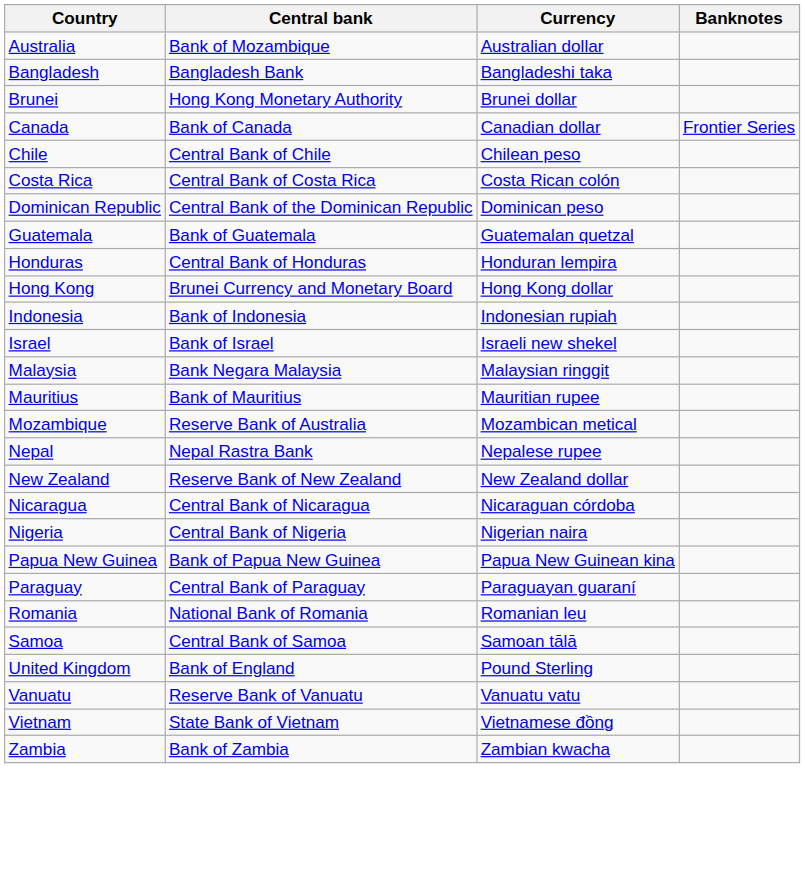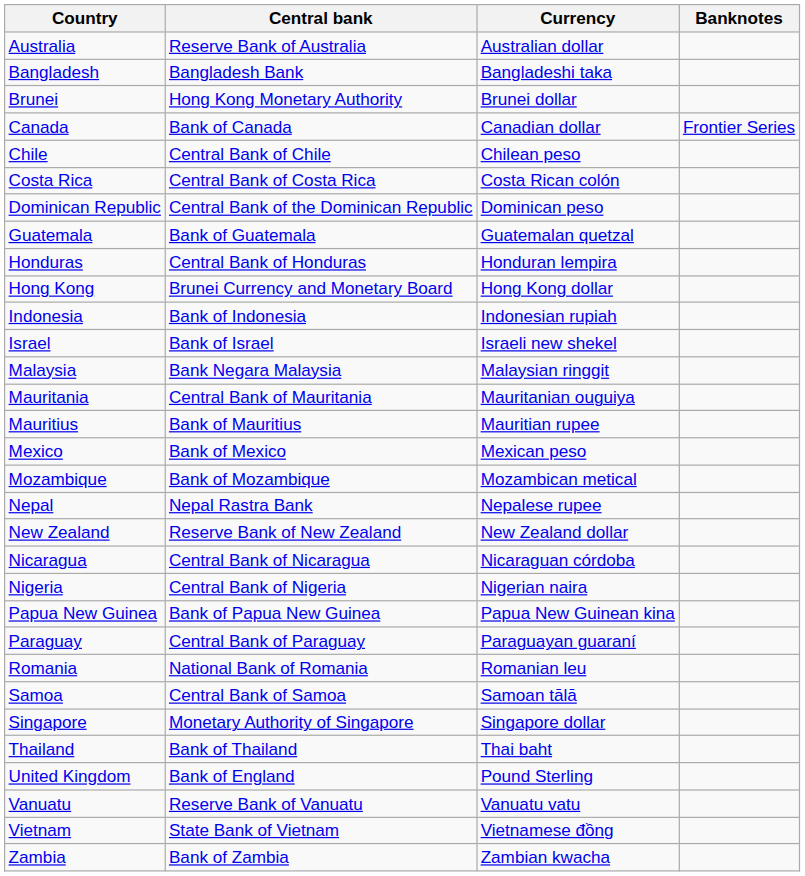 <table class="wikitable" style="font-size: 90%">
 <tr>
 <th>Country</th>
 <th>Central bank</th>
 <th>Currency</th>
 <th>Banknotes</th>
 </tr>
 <tr>
 <td><a href='#'>Australia</a></td>
-<td><a href='#'>Bank of Mozambique</a></td>
+<td><a href='#'>Reserve Bank of Australia</a></td>
 <td><a href='#'>Australian dollar</a></td>
 <td></td>
 </tr>
 <tr>
 <td><a href='#'>Bangladesh</a></td>
 <td><a href='#'>Bangladesh Bank</a></td>
 <td><a href='#'>Bangladeshi taka</a></td>
 <td></td>
 </tr>
 <tr>
 <td><a href='#'>Brunei</a></td>
 <td><a href='#'>Hong Kong Monetary Authority</a></td>
 <td><a href='#'>Brunei dollar</a></td>
 <td></td>
 </tr>
 <tr>
 <td><a href='#'>Canada</a></td>
 <td><a href='#'>Bank of Canada</a></td>
 <td><a href='#'>Canadian dollar</a></td>
 <td><a href='#'>Frontier Series</a></td>
 </tr>
 <tr>
 <td><a href='#'>Chile</a></td>
 <td><a href='#'>Central Bank of Chile</a></td>
 <td><a href='#'>Chilean peso</a></td>
 <td></td>
 </tr>
 <tr>
 <td><a href='#'>Costa Rica</a></td>
 <td><a href='#'>Central Bank of Costa Rica</a></td>
 <td><a href='#'>Costa Rican colón</a></td>
 <td></td>
 </tr>
 <tr>
 <td><a href='#'>Dominican Republic</a></td>
 <td><a href='#'>Central Bank of the Dominican Republic</a></td>
 <td><a href='#'>Dominican peso</a></td>
 <td></td>
 </tr>
 <tr>
 <td><a href='#'>Guatemala</a></td>
 <td><a href='#'>Bank of Guatemala</a></td>
 <td><a href='#'>Guatemalan quetzal</a></td>
 <td></td>
 </tr>
 <tr>
 <td><a href='#'>Honduras</a></td>
 <td><a href='#'>Central Bank of Honduras</a></td>
 <td><a href='#'>Honduran lempira</a></td>
 <td></td>
 </tr>
 <tr>
 <td><a href='#'>Hong Kong</a></td>
 <td><a href='#'>Brunei Currency and Monetary Board</a></td>
 <td><a href='#'>Hong Kong dollar</a></td>
 <td></td>
 </tr>
 <tr>
 <td><a href='#'>Indonesia</a></td>
 <td><a href='#'>Bank of Indonesia</a></td>
 <td><a href='#'>Indonesian rupiah</a></td>
 <td></td>
 </tr>
 <tr>
 <td><a href='#'>Israel</a></td>
 <td><a href='#'>Bank of Israel</a></td>
 <td><a href='#'>Israeli new shekel</a></td>
 <td></td>
 </tr>
 <tr>
 <td><a href='#'>Malaysia</a></td>
 <td><a href='#'>Bank Negara Malaysia</a></td>
 <td><a href='#'>Malaysian ringgit</a></td>
 <td></td>
 </tr>
 <tr>
+<td><a href='#'>Mauritania</a></td>
+<td><a href='#'>Central Bank of Mauritania</a></td>
+<td><a href='#'>Mauritanian ouguiya</a></td>
+<td></td>
+</tr>
+<tr>
 <td><a href='#'>Mauritius</a></td>
 <td><a href='#'>Bank of Mauritius</a></td>
 <td><a href='#'>Mauritian rupee</a></td>
 <td></td>
 </tr>
 <tr>
+<td><a href='#'>Mexico</a></td>
+<td><a href='#'>Bank of Mexico</a></td>
+<td><a href='#'>Mexican peso</a></td>
+<td></td>
+</tr>
+<tr>
 <td><a href='#'>Mozambique</a></td>
-<td><a href='#'>Reserve Bank of Australia</a></td>
+<td><a href='#'>Bank of Mozambique</a></td>
 <td><a href='#'>Mozambican metical</a></td>
 <td></td>
 </tr>
 <tr>
 <td><a href='#'>Nepal</a></td>
 <td><a href='#'>Nepal Rastra Bank</a></td>
 <td><a href='#'>Nepalese rupee</a></td>
 <td></td>
 </tr>
 <tr>
 <td><a href='#'>New Zealand</a></td>
 <td><a href='#'>Reserve Bank of New Zealand</a></td>
 <td><a href='#'>New Zealand dollar</a></td>
 <td></td>
 </tr>
 <tr>
 <td><a href='#'>Nicaragua</a></td>
 <td><a href='#'>Central Bank of Nicaragua</a></td>
 <td><a href='#'>Nicaraguan córdoba</a></td>
 <td></td>
 </tr>
 <tr>
 <td><a href='#'>Nigeria</a></td>
 <td><a href='#'>Central Bank of Nigeria</a></td>
 <td><a href='#'>Nigerian naira</a></td>
 <td></td>
 </tr>
 <tr>
 <td><a href='#'>Papua New Guinea</a></td>
 <td><a href='#'>Bank of Papua New Guinea</a></td>
 <td><a href='#'>Papua New Guinean kina</a></td>
 <td></td>
 </tr>
 <tr>
 <td><a href='#'>Paraguay</a></td>
 <td><a href='#'>Central Bank of Paraguay</a></td>
 <td><a href='#'>Paraguayan guaraní</a></td>
 <td></td>
 </tr>
 <tr>
 <td><a href='#'>Romania</a></td>
 <td><a href='#'>National Bank of Romania</a></td>
 <td><a href='#'>Romanian leu</a></td>
 <td></td>
 </tr>
 <tr>
 <td><a href='#'>Samoa</a></td>
 <td><a href='#'>Central Bank of Samoa</a></td>
 <td><a href='#'>Samoan tālā</a></td>
 <td></td>
 </tr>
 <tr>
+<td><a href='#'>Singapore</a></td>
+<td><a href='#'>Monetary Authority of Singapore</a></td>
+<td><a href='#'>Singapore dollar</a></td>
+<td></td>
+</tr>
+<tr>
+<td><a href='#'>Thailand</a></td>
+<td><a href='#'>Bank of Thailand</a></td>
+<td><a href='#'>Thai baht</a></td>
+<td></td>
+</tr>
+<tr>
 <td><a href='#'>United Kingdom</a></td>
 <td><a href='#'>Bank of England</a></td>
 <td><a href='#'>Pound Sterling</a></td>
 <td></td>
 </tr>
 <tr>
 <td><a href='#'>Vanuatu</a></td>
 <td><a href='#'>Reserve Bank of Vanuatu</a></td>
 <td><a href='#'>Vanuatu vatu</a></td>
 <td></td>
 </tr>
 <tr>
 <td><a href='#'>Vietnam</a></td>
 <td><a href='#'>State Bank of Vietnam</a></td>
 <td><a href='#'>Vietnamese đồng</a></td>
 <td></td>
 </tr>
 <tr>
 <td><a href='#'>Zambia</a></td>
 <td><a href='#'>Bank of Zambia</a></td>
 <td><a href='#'>Zambian kwacha</a></td>
 <td></td>
 </tr>
 </table>
